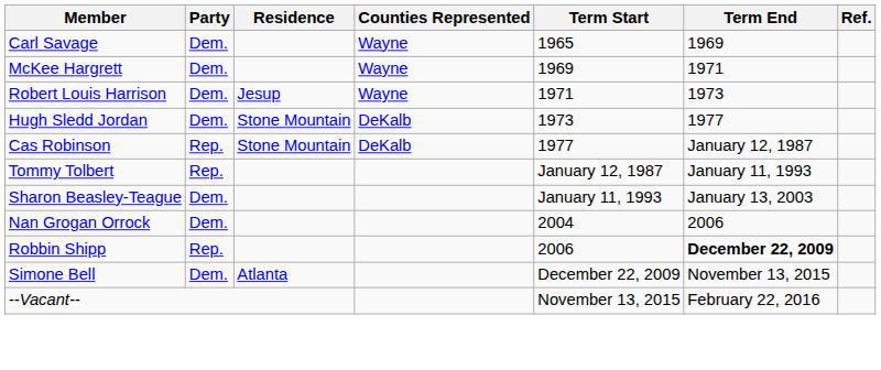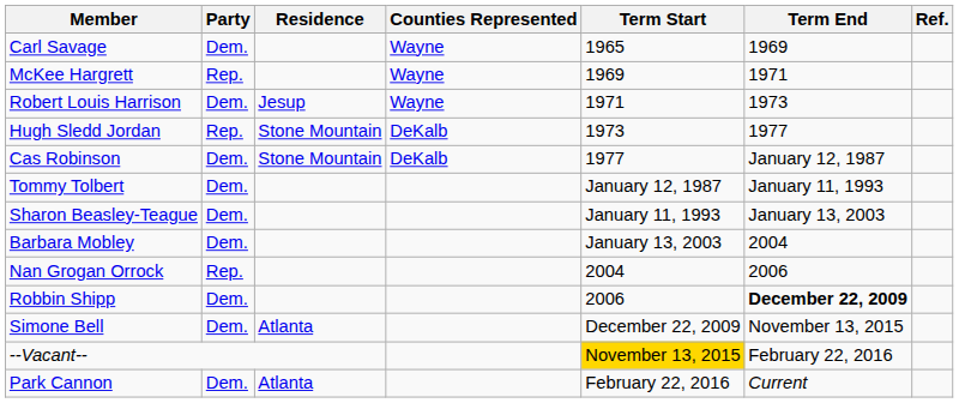 <table class="wikitable">
 <tr>
 <th>Member</th>
 <th>Party</th>
 <th>Residence</th>
 <th>Counties Represented</th>
 <th>Term Start</th>
 <th>Term End</th>
 <th>Ref.</th>
 </tr>
 <tr>
 <td><a href='#'>Carl Savage</a></td>
 <td><a href='#'>Dem.</a></td>
 <td></td>
 <td><a href='#'>Wayne</a></td>
 <td>1965</td>
 <td>1969</td>
 <td></td>
 </tr>
 <tr>
 <td><a href='#'>McKee Hargrett</a></td>
-<td><a href='#'>Dem.</a></td>
+<td><a href='#'>Rep.</a></td>
 <td></td>
 <td><a href='#'>Wayne</a></td>
 <td>1969</td>
 <td>1971</td>
 <td></td>
 </tr>
 <tr>
 <td><a href='#'>Robert Louis Harrison</a></td>
 <td><a href='#'>Dem.</a></td>
 <td><a href='#'>Jesup</a></td>
 <td><a href='#'>Wayne</a></td>
 <td>1971</td>
 <td>1973</td>
 <td></td>
 </tr>
 <tr>
 <td><a href='#'>Hugh Sledd Jordan</a></td>
-<td><a href='#'>Dem.</a></td>
+<td><a href='#'>Rep.</a></td>
 <td><a href='#'>Stone Mountain</a></td>
 <td><a href='#'>DeKalb</a></td>
 <td>1973</td>
 <td>1977</td>
 <td></td>
 </tr>
 <tr>
 <td><a href='#'>Cas Robinson</a></td>
-<td><a href='#'>Rep.</a></td>
+<td><a href='#'>Dem.</a></td>
 <td><a href='#'>Stone Mountain</a></td>
 <td><a href='#'>DeKalb</a></td>
 <td>1977</td>
 <td>January 12, 1987</td>
 <td></td>
 </tr>
 <tr>
 <td><a href='#'>Tommy Tolbert</a></td>
-<td><a href='#'>Rep.</a></td>
+<td><a href='#'>Dem.</a></td>
 <td></td>
 <td></td>
 <td>January 12, 1987</td>
 <td>January 11, 1993</td>
 <td></td>
 </tr>
 <tr>
 <td><a href='#'>Sharon Beasley-Teague</a></td>
 <td><a href='#'>Dem.</a></td>
 <td></td>
 <td></td>
 <td>January 11, 1993</td>
 <td>January 13, 2003</td>
 <td></td>
 </tr>
 <tr>
+<td><a href='#'>Barbara Mobley</a></td>
+<td><a href='#'>Dem.</a></td>
+<td></td>
+<td></td>
+<td>January 13, 2003</td>
+<td>2004</td>
+<td></td>
+</tr>
+<tr>
 <td><a href='#'>Nan Grogan Orrock</a></td>
-<td><a href='#'>Dem.</a></td>
+<td><a href='#'>Rep.</a></td>
 <td></td>
 <td></td>
 <td>2004</td>
 <td>2006</td>
 <td></td>
 </tr>
 <tr>
 <td><a href='#'>Robbin Shipp</a></td>
-<td><a href='#'>Rep.</a></td>
+<td><a href='#'>Dem.</a></td>
 <td></td>
 <td></td>
 <td>2006</td>
 <td><strong>December 22, 2009</strong></td>
 <td></td>
 </tr>
 <tr>
 <td><a href='#'>Simone Bell</a></td>
 <td><a href='#'>Dem.</a></td>
 <td><a href='#'>Atlanta</a></td>
 <td></td>
 <td>December 22, 2009</td>
 <td>November 13, 2015</td>
 <td></td>
 </tr>
 <tr>
 <td colspan="3"><em>--Vacant--</em></td>
 <td></td>
-<td>November 13, 2015</td>
+<td style="background: gold;">November 13, 2015</td>
 <td>February 22, 2016</td>
 <td></td>
 </tr>
+<tr>
+<td><a href='#'>Park Cannon</a></td>
+<td><a href='#'>Dem.</a></td>
+<td><a href='#'>Atlanta</a></td>
+<td></td>
+<td>February 22, 2016</td>
+<td><em>Current</em></td>
+<td></td>
+</tr>
 </table>
